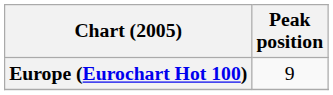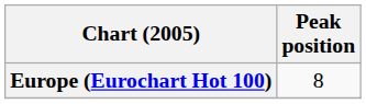 <table class="wikitable sortable plainrowheaders" style="text-align:center">
 <tr>
 <th scope="col">Chart (2005)</th>
 <th scope="col">Peak<br>position</th>
 </tr>
 <tr>
 <th scope="row">Europe (<a href='#'>Eurochart Hot 100</a>)</th>
-<td>9</td>
+<td>8</td>
 </tr>
 <tr>
 </tr>
 <tr>
 </tr>
 <tr>
 </tr>
 <tr>
 </tr>
 </table>
